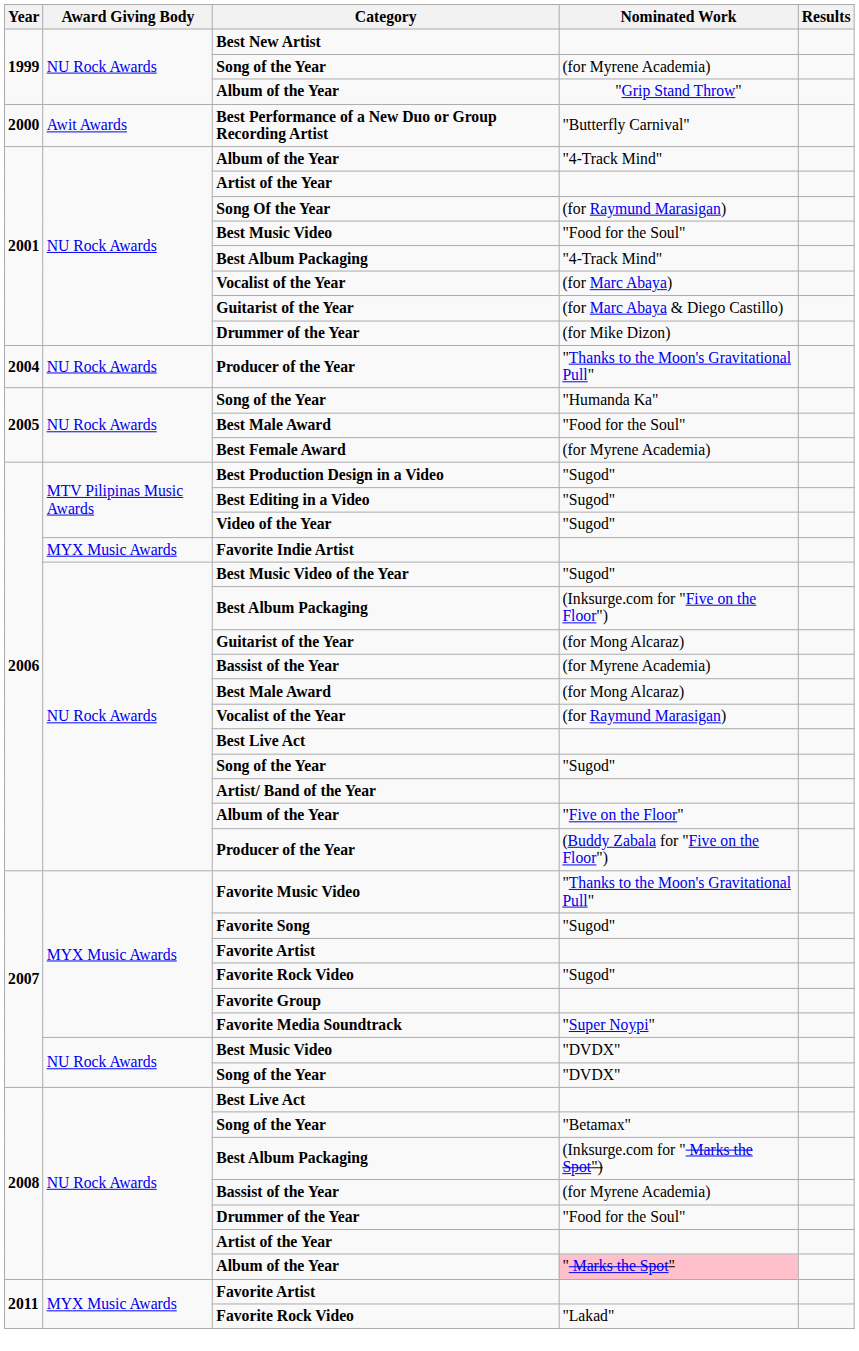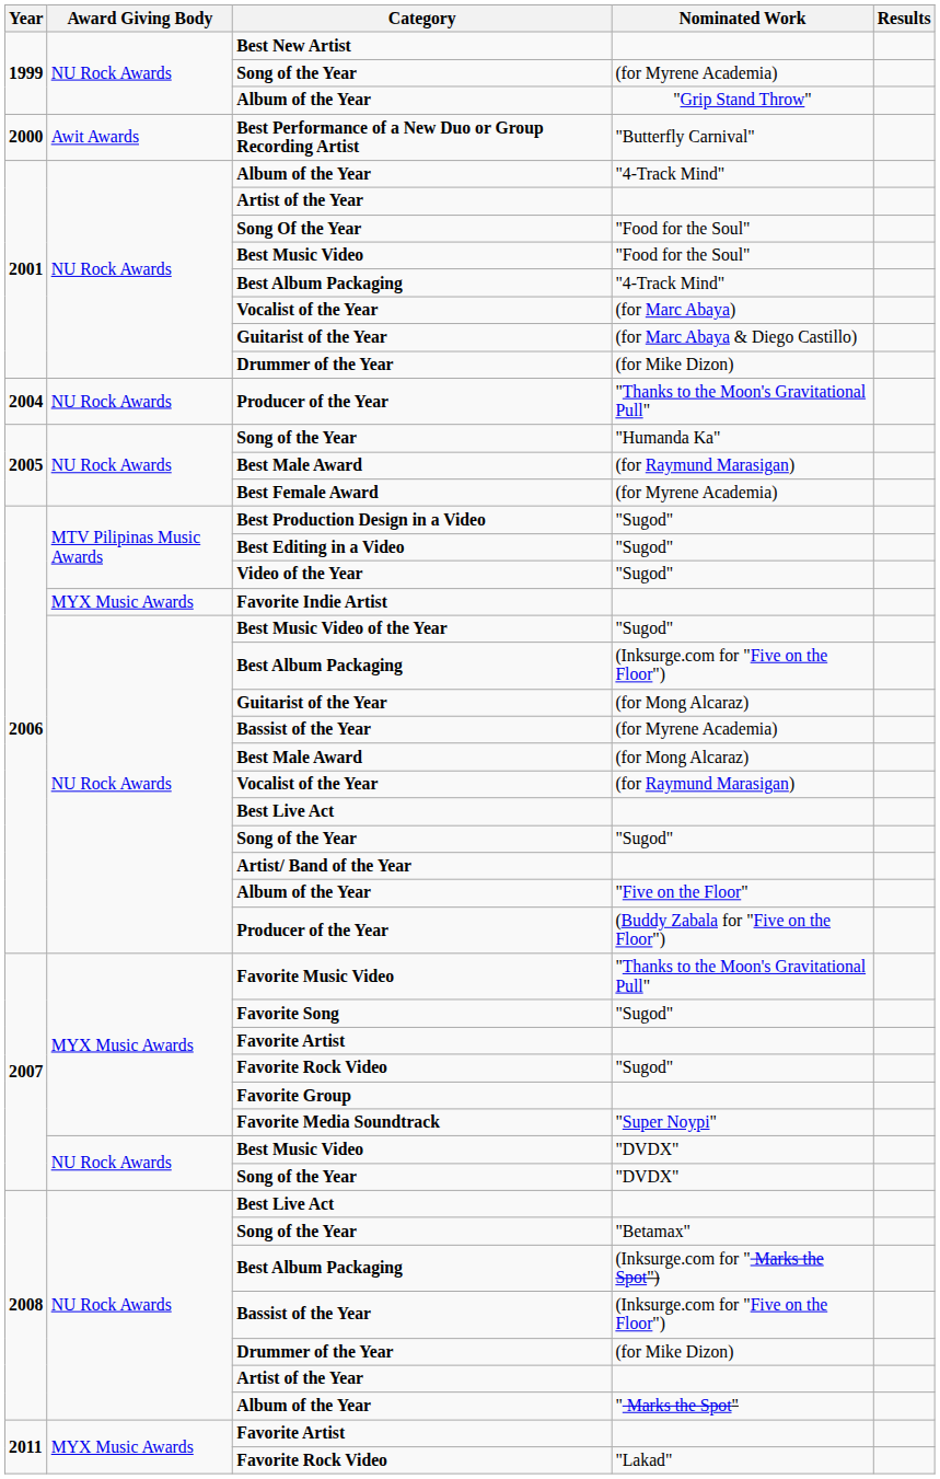 <table class="wikitable">
 <tr>
 <th>Year</th>
 <th>Award Giving Body</th>
 <th>Category</th>
 <th>Nominated Work</th>
 <th>Results</th>
 </tr>
 <tr>
 <td rowspan=3><strong>1999</strong></td>
 <td rowspan=3><a href='#'>NU Rock Awards</a></td>
 <td><strong>Best New Artist</strong></td>
 <td></td>
 <td></td>
 </tr>
 <tr>
 <td><strong>Song of the Year</strong></td>
 <td>(for Myrene Academia)</td>
 <td></td>
 </tr>
 <tr>
 <td><strong>Album of the Year</strong></td>
 <td align=center>"<a href='#'>Grip Stand Throw</a>"</td>
 <td></td>
 </tr>
 <tr>
 <td><strong>2000</strong></td>
 <td><a href='#'>Awit Awards</a></td>
 <td><strong>Best Performance of a New Duo or Group Recording Artist</strong></td>
 <td>"Butterfly Carnival"</td>
 <td></td>
 </tr>
 <tr>
 <td rowspan=8><strong>2001</strong></td>
 <td rowspan=8><a href='#'>NU Rock Awards</a></td>
 <td><strong>Album of the Year</strong></td>
 <td>"4-Track Mind"</td>
 <td></td>
 </tr>
 <tr>
 <td><strong>Artist of the Year</strong></td>
 <td></td>
 <td></td>
 </tr>
 <tr>
 <td><strong>Song Of the Year</strong></td>
-<td>(for <a href='#'>Raymund Marasigan</a>)</td>
+<td>"Food for the Soul"</td>
 <td></td>
 </tr>
 <tr>
 <td><strong>Best Music Video</strong></td>
 <td>"Food for the Soul"</td>
 <td></td>
 </tr>
 <tr>
 <td><strong>Best Album Packaging</strong></td>
 <td>"4-Track Mind"</td>
 <td></td>
 </tr>
 <tr>
 <td><strong>Vocalist of the Year</strong></td>
 <td>(for <a href='#'>Marc Abaya</a>)</td>
 <td></td>
 </tr>
 <tr>
 <td><strong>Guitarist of the Year</strong></td>
 <td>(for <a href='#'>Marc Abaya</a> & Diego Castillo)</td>
 <td></td>
 </tr>
 <tr>
 <td><strong>Drummer of the Year</strong></td>
 <td>(for Mike Dizon)</td>
 <td></td>
 </tr>
 <tr>
 <td><strong>2004</strong></td>
 <td><a href='#'>NU Rock Awards</a></td>
 <td><strong>Producer of the Year</strong></td>
 <td>"<a href='#'>Thanks to the Moon's Gravitational Pull</a>"</td>
 <td></td>
 </tr>
 <tr>
 <td rowspan=3><strong>2005</strong></td>
 <td rowspan=3><a href='#'>NU Rock Awards</a></td>
 <td><strong>Song of the Year</strong></td>
 <td>"Humanda Ka"</td>
 <td></td>
 </tr>
 <tr>
 <td><strong>Best Male Award</strong></td>
-<td>"Food for the Soul"</td>
+<td>(for <a href='#'>Raymund Marasigan</a>)</td>
 <td></td>
 </tr>
 <tr>
 <td><strong>Best Female Award</strong></td>
 <td>(for Myrene Academia)</td>
 <td></td>
 </tr>
 <tr>
 <td rowspan=15><strong>2006</strong></td>
 <td rowspan=3><a href='#'>MTV Pilipinas Music Awards</a></td>
 <td><strong>Best Production Design in a Video</strong></td>
 <td>"Sugod"</td>
 <td></td>
 </tr>
 <tr>
 <td><strong>Best Editing in a Video</strong></td>
 <td>"Sugod"</td>
 <td></td>
 </tr>
 <tr>
 <td><strong>Video of the Year</strong></td>
 <td>"Sugod"</td>
 <td></td>
 </tr>
 <tr>
 <td><a href='#'>MYX Music Awards</a></td>
 <td><strong>Favorite Indie Artist</strong></td>
 <td></td>
 <td></td>
 </tr>
 <tr>
 <td rowspan=11><a href='#'>NU Rock Awards</a></td>
 <td><strong>Best Music Video of the Year</strong></td>
 <td>"Sugod"</td>
 <td></td>
 </tr>
 <tr>
 <td><strong>Best Album Packaging</strong></td>
 <td>(Inksurge.com for "<a href='#'>Five on the Floor</a>")</td>
 <td></td>
 </tr>
 <tr>
 <td><strong>Guitarist of the Year</strong></td>
 <td>(for Mong Alcaraz)</td>
 <td></td>
 </tr>
 <tr>
 <td><strong>Bassist of the Year</strong></td>
 <td>(for Myrene Academia)</td>
 <td></td>
 </tr>
 <tr>
 <td><strong>Best Male Award</strong></td>
 <td>(for Mong Alcaraz)</td>
 <td></td>
 </tr>
 <tr>
 <td><strong>Vocalist of the Year</strong></td>
 <td>(for <a href='#'>Raymund Marasigan</a>)</td>
 <td></td>
 </tr>
 <tr>
 <td><strong>Best Live Act</strong></td>
 <td></td>
 <td></td>
 </tr>
 <tr>
 <td><strong>Song of the Year</strong></td>
 <td>"Sugod"</td>
 <td></td>
 </tr>
 <tr>
 <td><strong>Artist/ Band of the Year</strong></td>
 <td></td>
 <td></td>
 </tr>
 <tr>
 <td><strong>Album of the Year</strong></td>
 <td>"<a href='#'>Five on the Floor</a>"</td>
 <td></td>
 </tr>
 <tr>
 <td><strong>Producer of the Year</strong></td>
 <td>(<a href='#'>Buddy Zabala</a> for "<a href='#'>Five on the Floor</a>")</td>
 <td></td>
 </tr>
 <tr>
 <td rowspan=8><strong>2007</strong></td>
 <td rowspan=6><a href='#'>MYX Music Awards</a></td>
 <td><strong>Favorite Music Video</strong></td>
 <td>"<a href='#'>Thanks to the Moon's Gravitational Pull</a>"</td>
 <td></td>
 </tr>
 <tr>
 <td><strong>Favorite Song</strong></td>
 <td>"Sugod"</td>
 <td></td>
 </tr>
 <tr>
 <td><strong>Favorite Artist</strong></td>
 <td></td>
 <td></td>
 </tr>
 <tr>
 <td><strong>Favorite Rock Video</strong></td>
 <td>"Sugod"</td>
 <td></td>
 </tr>
 <tr>
 <td><strong>Favorite Group</strong></td>
 <td></td>
 <td></td>
 </tr>
 <tr>
 <td><strong>Favorite Media Soundtrack</strong></td>
 <td>"<a href='#'>Super Noypi</a>"</td>
 <td></td>
 </tr>
 <tr>
 <td rowspan=2><a href='#'>NU Rock Awards</a></td>
 <td><strong>Best Music Video</strong></td>
 <td>"DVDX"</td>
 <td></td>
 </tr>
 <tr>
 <td><strong>Song of the Year</strong></td>
 <td>"DVDX"</td>
 <td></td>
 </tr>
 <tr>
 <td rowspan=7><strong>2008</strong></td>
 <td rowspan=7><a href='#'>NU Rock Awards</a></td>
 <td><strong>Best Live Act</strong></td>
 <td></td>
 <td></td>
 </tr>
 <tr>
 <td><strong>Song of the Year</strong></td>
 <td>"Betamax"</td>
 <td></td>
 </tr>
 <tr>
 <td><strong>Best Album Packaging</strong></td>
 <td>(Inksurge.com for "<a href='#'><S> Marks the Spot</a>")</td>
 <td></td>
 </tr>
 <tr>
 <td><strong>Bassist of the Year</strong></td>
-<td>(for Myrene Academia)</td>
+<td>(Inksurge.com for "<a href='#'>Five on the Floor</a>")</td>
 <td></td>
 </tr>
 <tr>
 <td><strong>Drummer of the Year</strong></td>
-<td>"Food for the Soul"</td>
+<td>(for Mike Dizon)</td>
 <td></td>
 </tr>
 <tr>
 <td><strong>Artist of the Year</strong></td>
 <td></td>
 <td></td>
 </tr>
 <tr>
 <td><strong>Album of the Year</strong></td>
-<td style="background: pink;">"<a href='#'><S> Marks the Spot</a>"</td>
+<td>"<a href='#'><S> Marks the Spot</a>"</td>
 <td></td>
 </tr>
 <tr>
 <td rowspan=2><strong>2011</strong></td>
 <td rowspan=2><a href='#'>MYX Music Awards</a></td>
 <td><strong>Favorite Artist</strong></td>
 <td></td>
 <td></td>
 </tr>
 <tr>
 <td><strong>Favorite Rock Video</strong></td>
 <td>"Lakad"</td>
 <td></td>
 </tr>
 </table>
